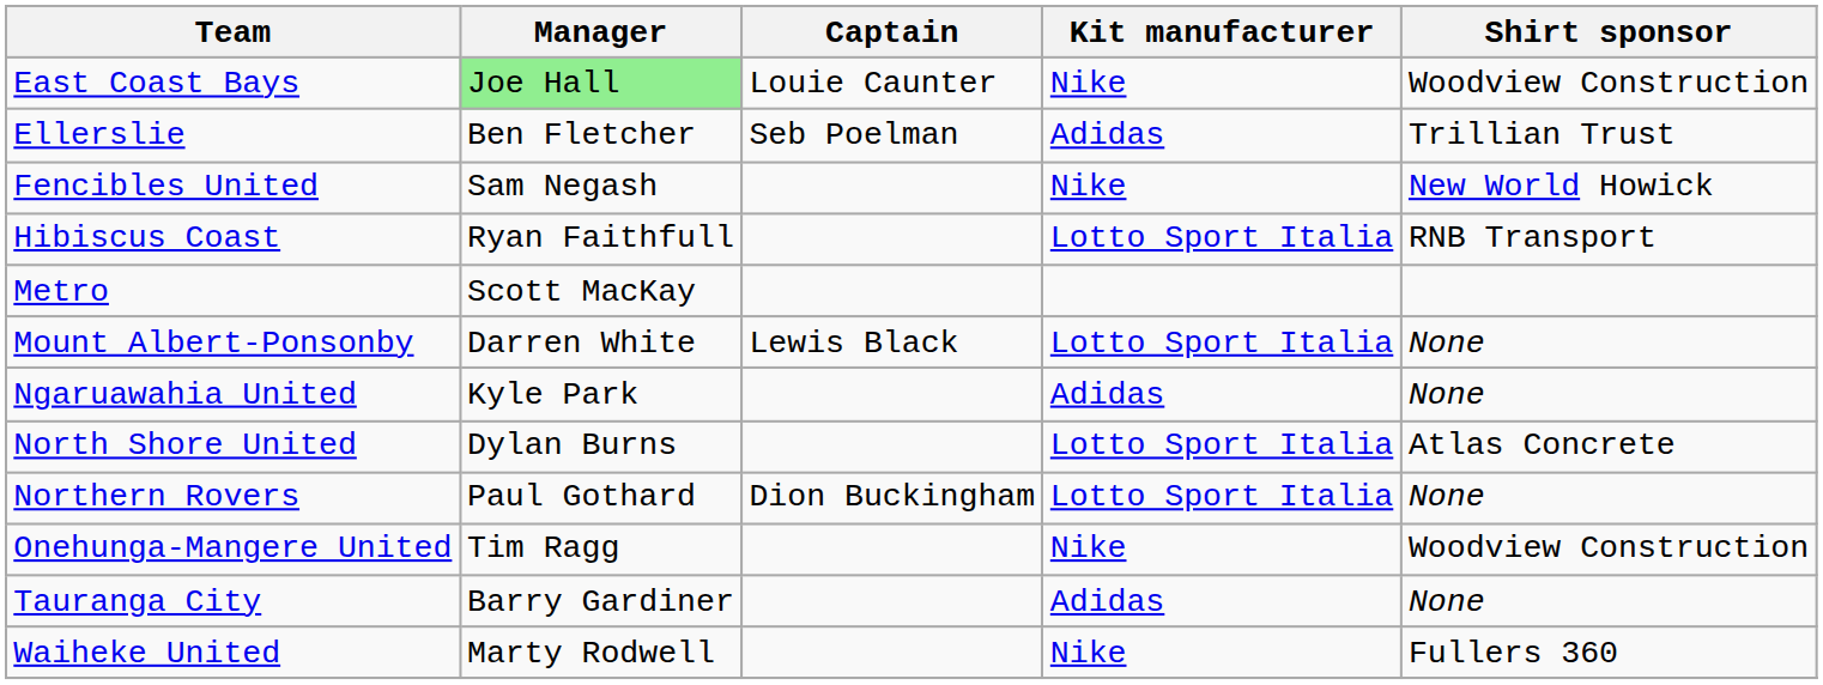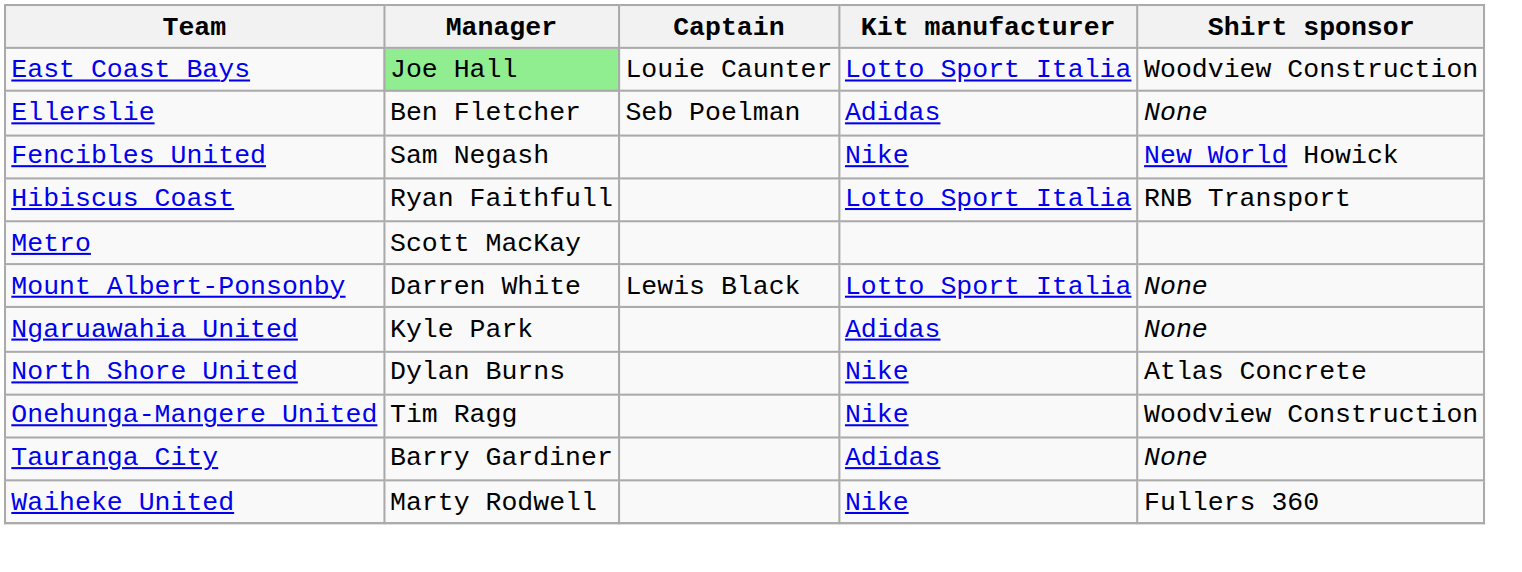 <table class="wikitable sortable" style="text-align: left;">
 <tr>
 <th>Team</th>
 <th>Manager</th>
 <th>Captain</th>
 <th>Kit manufacturer</th>
 <th>Shirt sponsor</th>
 </tr>
 <tr>
 <td><a href='#'>East Coast Bays</a></td>
 <td style="background: lightgreen;"> Joe Hall</td>
 <td> Louie Caunter</td>
-<td><a href='#'>Nike</a></td>
+<td><a href='#'>Lotto Sport Italia</a></td>
 <td>Woodview Construction</td>
 </tr>
 <tr>
 <td><a href='#'>Ellerslie</a></td>
 <td>Ben Fletcher</td>
 <td>Seb Poelman</td>
 <td><a href='#'>Adidas</a></td>
-<td>Trillian Trust</td>
+<td><em>None</em></td>
 </tr>
 <tr>
 <td><a href='#'>Fencibles United</a></td>
 <td>Sam Negash</td>
 <td></td>
 <td><a href='#'>Nike</a></td>
 <td><a href='#'>New World</a> Howick</td>
 </tr>
 <tr>
 <td><a href='#'>Hibiscus Coast</a></td>
 <td> Ryan Faithfull</td>
 <td></td>
 <td><a href='#'>Lotto Sport Italia</a></td>
 <td>RNB Transport</td>
 </tr>
 <tr>
 <td><a href='#'>Metro</a></td>
 <td> Scott MacKay</td>
 <td></td>
 <td></td>
 <td></td>
 </tr>
 <tr>
 <td><a href='#'>Mount Albert-Ponsonby</a></td>
 <td> Darren White</td>
 <td>Lewis Black</td>
 <td><a href='#'>Lotto Sport Italia</a></td>
 <td><em>None</em></td>
 </tr>
 <tr>
 <td><a href='#'>Ngaruawahia United</a></td>
 <td>Kyle Park</td>
 <td></td>
 <td><a href='#'>Adidas</a></td>
 <td><em>None</em></td>
 </tr>
 <tr>
 <td><a href='#'>North Shore United</a></td>
 <td> Dylan Burns</td>
 <td></td>
-<td><a href='#'>Lotto Sport Italia</a></td>
+<td><a href='#'>Nike</a></td>
 <td>Atlas Concrete</td>
-</tr>
-<tr>
-<td><a href='#'>Northern Rovers</a></td>
-<td> Paul Gothard</td>
-<td> Dion Buckingham</td>
-<td><a href='#'>Lotto Sport Italia</a></td>
-<td><em>None</em></td>
 </tr>
 <tr>
 <td><a href='#'>Onehunga-Mangere United</a></td>
 <td> Tim Ragg</td>
 <td></td>
 <td><a href='#'>Nike</a></td>
 <td>Woodview Construction</td>
 </tr>
 <tr>
 <td><a href='#'>Tauranga City</a></td>
 <td>Barry Gardiner</td>
 <td></td>
 <td><a href='#'>Adidas</a></td>
 <td><em>None</em></td>
 </tr>
 <tr>
 <td><a href='#'>Waiheke United</a></td>
 <td>Marty Rodwell</td>
 <td></td>
 <td><a href='#'>Nike</a></td>
 <td>Fullers 360</td>
 </tr>
 <tr>
 </tr>
 </table>
